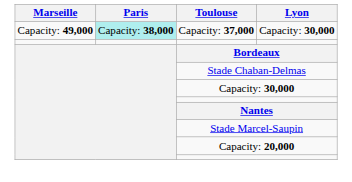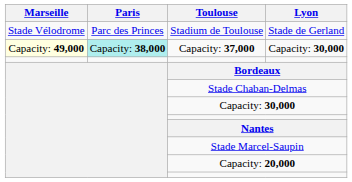 <table class="wikitable" style="margin:1em auto; text-align:center;">
 <tr>
 <th><a href='#'>Marseille</a></th>
 <th><a href='#'>Paris</a></th>
 <th><a href='#'>Toulouse</a></th>
 <th><a href='#'>Lyon</a></th>
 </tr>
 <tr>
-<td>Capacity: <strong>49,000</strong></td>
+<td><a href='#'>Stade Vélodrome</a></td>
+<td><a href='#'>Parc des Princes</a></td>
+<td><a href='#'>Stadium de Toulouse</a></td>
+<td><a href='#'>Stade de Gerland</a></td>
+</tr>
+<tr>
+<td style="background: lightyellow;">Capacity: <strong>49,000</strong></td>
 <td style="background: paleturquoise;">Capacity: <strong>38,000</strong></td>
 <td>Capacity: <strong>37,000</strong></td>
 <td>Capacity: <strong>30,000</strong></td>
 </tr>
 <tr>
 <td></td>
 <td></td>
 <td></td>
 <td></td>
 </tr>
 <tr>
 <th rowspan=8 colspan=2></th>
 <th colspan=2><a href='#'>Bordeaux</a></th>
 </tr>
 <tr>
 <td colspan=2><a href='#'>Stade Chaban-Delmas</a></td>
 </tr>
 <tr>
 <td colspan=2>Capacity: <strong>30,000</strong></td>
 </tr>
 <tr>
 <td colspan=2></td>
 </tr>
 <tr>
 <th colspan=2><a href='#'>Nantes</a></th>
 </tr>
 <tr>
 <td colspan=2><a href='#'>Stade Marcel-Saupin</a></td>
 </tr>
 <tr>
 <td colspan=2>Capacity: <strong>20,000</strong></td>
 </tr>
 <tr>
 <td colspan=2></td>
 </tr>
 </table>
